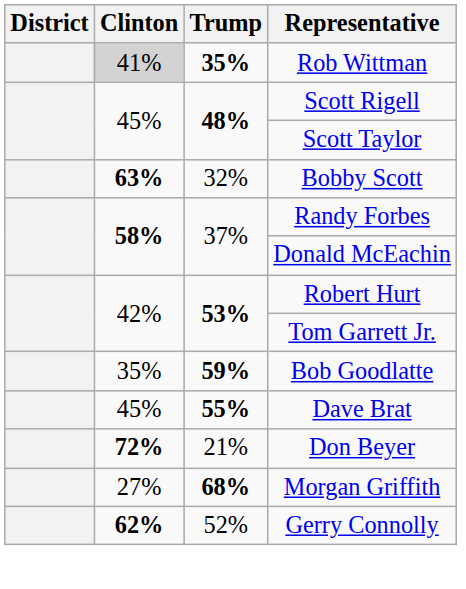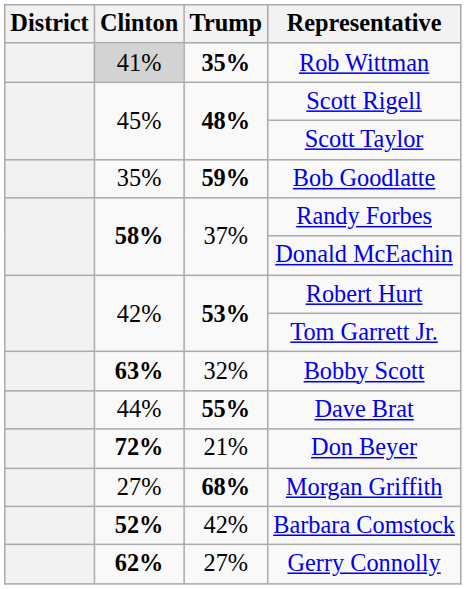 <table class=wikitable>
 <tr>
 <th>District</th>
 <th>Clinton</th>
 <th>Trump</th>
 <th>Representative</th>
 </tr>
 <tr align=center>
 <th></th>
 <td style="background: lightgrey;">41%</td>
 <td><strong>35%</strong></td>
 <td><a href='#'>Rob Wittman</a></td>
 </tr>
 <tr align=center>
 <th rowspan=2 ></th>
 <td rowspan="2">45%</td>
 <td rowspan=2><strong>48%</strong></td>
 <td><a href='#'>Scott Rigell</a></td>
 </tr>
 <tr align=center>
 <td><a href='#'>Scott Taylor</a></td>
 </tr>
 <tr align=center>
 <th></th>
-<td><strong>63%</strong></td>
-<td>32%</td>
-<td><a href='#'>Bobby Scott</a></td>
+<td>35%</td>
+<td><strong>59%</strong></td>
+<td><a href='#'>Bob Goodlatte</a></td>
 </tr>
 <tr align=center>
 <th rowspan=2 ></th>
 <td rowspan="2"><strong>58%</strong></td>
 <td rowspan=2>37%</td>
 <td><a href='#'>Randy Forbes</a></td>
 </tr>
 <tr align=center>
 <td><a href='#'>Donald McEachin</a></td>
 </tr>
 <tr align=center>
 <th rowspan=2 ></th>
 <td rowspan="2">42%</td>
 <td rowspan=2><strong>53%</strong></td>
 <td><a href='#'>Robert Hurt</a></td>
 </tr>
 <tr align=center>
 <td><a href='#'>Tom Garrett Jr.</a></td>
 </tr>
 <tr align=center>
 <th></th>
-<td>35%</td>
-<td><strong>59%</strong></td>
-<td><a href='#'>Bob Goodlatte</a></td>
+<td><strong>63%</strong></td>
+<td>32%</td>
+<td><a href='#'>Bobby Scott</a></td>
 </tr>
 <tr align=center>
 <th></th>
-<td>45%</td>
+<td>44%</td>
 <td><strong>55%</strong></td>
 <td><a href='#'>Dave Brat</a></td>
 </tr>
 <tr align=center>
 <th></th>
 <td><strong>72%</strong></td>
 <td>21%</td>
 <td><a href='#'>Don Beyer</a></td>
 </tr>
 <tr align=center>
 <th></th>
 <td>27%</td>
 <td><strong>68%</strong></td>
 <td><a href='#'>Morgan Griffith</a></td>
 </tr>
 <tr align=center>
 <th></th>
+<td><strong>52%</strong></td>
+<td>42%</td>
+<td><a href='#'>Barbara Comstock</a></td>
+</tr>
+<tr align=center>
+<th></th>
 <td><strong>62%</strong></td>
-<td>52%</td>
+<td>27%</td>
 <td><a href='#'>Gerry Connolly</a></td>
 </tr>
 </table>
